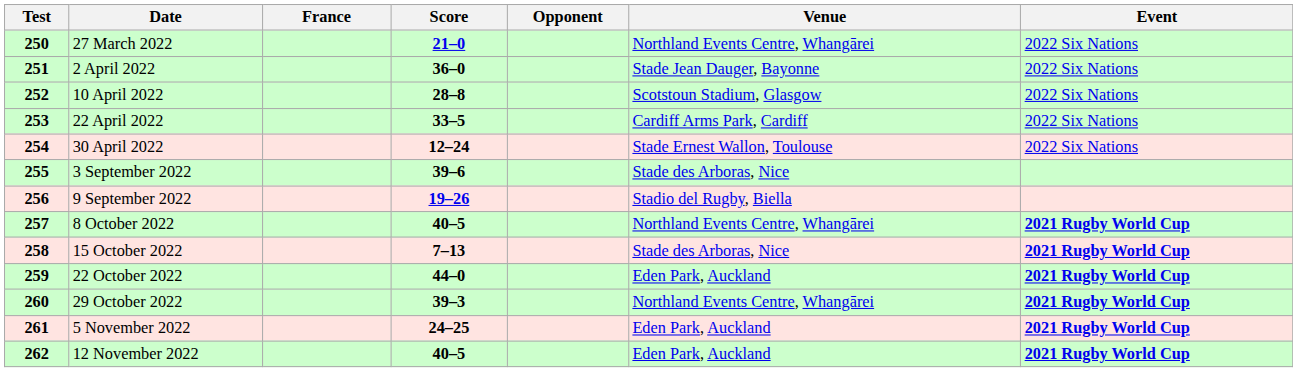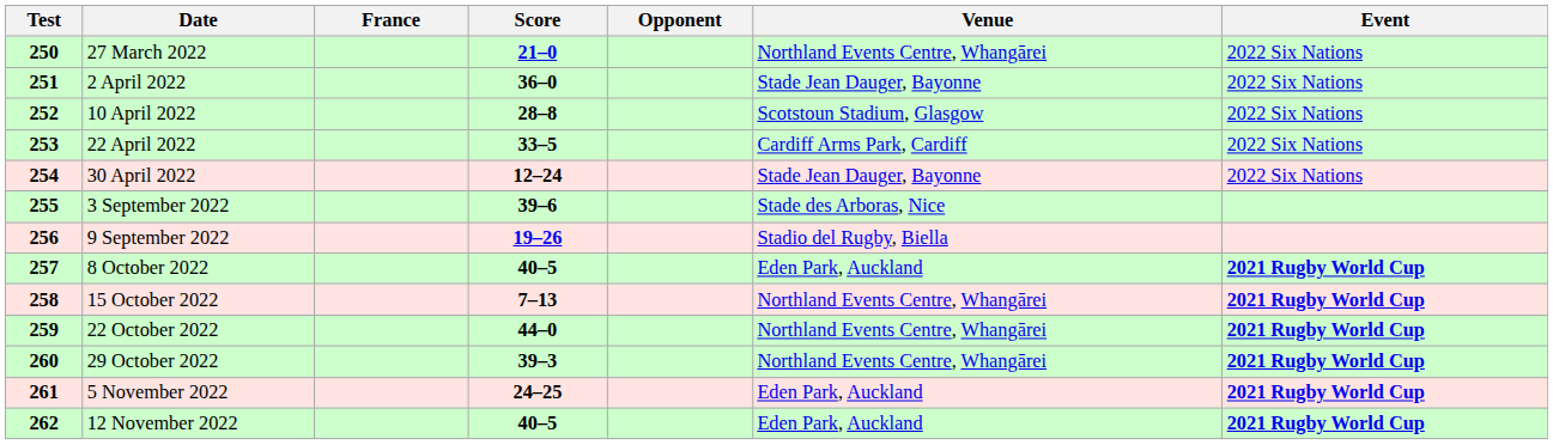 <table class="wikitable sortable" style="width:100%">
 <tr>
 <th style="width:5%">Test</th>
 <th style="width:15%">Date</th>
 <th style="width:10%">France</th>
 <th style="width:9%">Score</th>
 <th>Opponent</th>
 <th>Venue</th>
 <th>Event</th>
 </tr>
 <tr bgcolor=#ccffcc>
 <td align=center><strong>250</strong></td>
 <td>27 March 2022</td>
 <td></td>
 <td align="center"><strong><a href='#'>21–0</a></strong></td>
 <td></td>
 <td><a href='#'>Northland Events Centre</a>, <a href='#'>Whangārei</a></td>
 <td><a href='#'>2022 Six Nations</a></td>
 </tr>
 <tr bgcolor=#ccffcc>
 <td align=center><strong>251</strong></td>
 <td>2 April 2022</td>
 <td></td>
 <td align="center"><strong>36–0</strong></td>
 <td></td>
 <td><a href='#'>Stade Jean Dauger</a>, <a href='#'>Bayonne</a></td>
 <td><a href='#'>2022 Six Nations</a></td>
 </tr>
 <tr bgcolor=#ccffcc>
 <td align=center><strong>252</strong></td>
 <td>10 April 2022</td>
 <td></td>
 <td align="center"><strong>28–8</strong></td>
 <td></td>
 <td><a href='#'>Scotstoun Stadium</a>, <a href='#'>Glasgow</a></td>
 <td><a href='#'>2022 Six Nations</a></td>
 </tr>
 <tr bgcolor=#ccffcc>
 <td align=center><strong>253</strong></td>
 <td>22 April 2022</td>
 <td></td>
 <td align="center"><strong>33–5</strong></td>
 <td></td>
 <td><a href='#'>Cardiff Arms Park</a>, <a href='#'>Cardiff</a></td>
 <td><a href='#'>2022 Six Nations</a></td>
 </tr>
 <tr bgcolor=FFE4E1>
 <td align=center><strong>254</strong></td>
 <td>30 April 2022</td>
 <td></td>
 <td align="center"><strong>12–24</strong></td>
 <td></td>
-<td><a href='#'>Stade Ernest Wallon</a>, <a href='#'>Toulouse</a></td>
+<td><a href='#'>Stade Jean Dauger</a>, <a href='#'>Bayonne</a></td>
 <td><a href='#'>2022 Six Nations</a></td>
 </tr>
 <tr bgcolor=#ccffcc>
 <td align=center><strong>255</strong></td>
 <td>3 September 2022</td>
 <td></td>
 <td align="center"><strong>39–6</strong></td>
 <td></td>
 <td><a href='#'>Stade des Arboras</a>, <a href='#'>Nice</a></td>
 <td></td>
 </tr>
 <tr bgcolor=FFE4E1>
 <td align=center><strong>256</strong></td>
 <td>9 September 2022</td>
 <td></td>
 <td align="center"><strong><a href='#'>19–26</a></strong></td>
 <td></td>
 <td><a href='#'>Stadio del Rugby</a>, <a href='#'>Biella</a></td>
 <td></td>
 </tr>
 <tr bgcolor=#ccffcc>
 <td align=center><strong>257</strong></td>
 <td>8 October 2022</td>
 <td></td>
 <td align="center"><strong>40–5</strong></td>
 <td></td>
-<td><a href='#'>Northland Events Centre</a>, <a href='#'>Whangārei</a></td>
+<td><a href='#'>Eden Park</a>, <a href='#'>Auckland</a></td>
 <td><strong><a href='#'>2021 Rugby World Cup</a></strong></td>
 </tr>
 <tr bgcolor=FFE4E1>
 <td align=center><strong>258</strong></td>
 <td>15 October 2022</td>
 <td></td>
 <td align="center"><strong>7–13</strong></td>
 <td></td>
-<td><a href='#'>Stade des Arboras</a>, <a href='#'>Nice</a></td>
+<td><a href='#'>Northland Events Centre</a>, <a href='#'>Whangārei</a></td>
 <td><strong><a href='#'>2021 Rugby World Cup</a></strong></td>
 </tr>
 <tr bgcolor=#ccffcc>
 <td align=center><strong>259</strong></td>
 <td>22 October 2022</td>
 <td></td>
 <td align="center"><strong>44–0</strong></td>
 <td></td>
-<td><a href='#'>Eden Park</a>, <a href='#'>Auckland</a></td>
+<td><a href='#'>Northland Events Centre</a>, <a href='#'>Whangārei</a></td>
 <td><strong><a href='#'>2021 Rugby World Cup</a></strong></td>
 </tr>
 <tr bgcolor=#ccffcc>
 <td align=center><strong>260</strong></td>
 <td>29 October 2022</td>
 <td></td>
 <td align="center"><strong>39–3</strong></td>
 <td></td>
 <td><a href='#'>Northland Events Centre</a>, <a href='#'>Whangārei</a></td>
 <td><strong><a href='#'>2021 Rugby World Cup</a></strong></td>
 </tr>
 <tr bgcolor=FFE4E1>
 <td align=center><strong>261</strong></td>
 <td>5 November 2022</td>
 <td></td>
 <td align="center"><strong>24–25</strong></td>
 <td></td>
 <td><a href='#'>Eden Park</a>, <a href='#'>Auckland</a></td>
 <td><strong><a href='#'>2021 Rugby World Cup</a></strong></td>
 </tr>
 <tr bgcolor=#ccffcc>
 <td align=center><strong>262</strong></td>
 <td>12 November 2022</td>
 <td></td>
 <td align="center"><strong>40–5</strong></td>
 <td></td>
 <td><a href='#'>Eden Park</a>, <a href='#'>Auckland</a></td>
 <td><strong><a href='#'>2021 Rugby World Cup</a></strong></td>
 </tr>
 </table>
